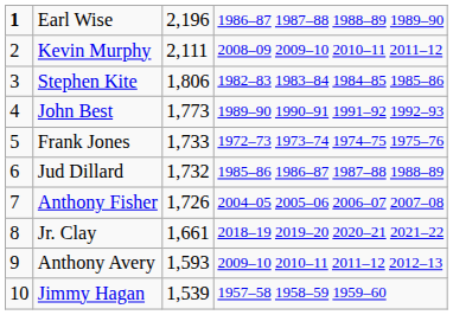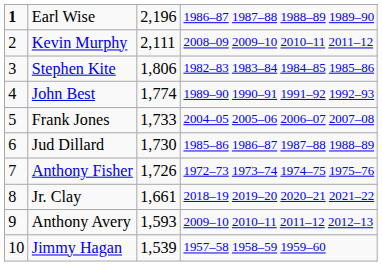 <table class="wikitable"92>
 <tr>
 </tr>
 <tr>
 <td><strong>1</strong></td>
 <td>Earl Wise</td>
 <td>2,196</td>
 <td style="font-size:80%;"><a href='#'>1986–87</a> <a href='#'>1987–88</a> <a href='#'>1988–89</a> <a href='#'>1989–90</a></td>
 </tr>
 <tr>
 <td>2</td>
 <td><a href='#'>Kevin Murphy</a></td>
 <td>2,111</td>
 <td style="font-size:80%;"><a href='#'>2008–09</a> <a href='#'>2009–10</a> <a href='#'>2010–11</a> <a href='#'>2011–12</a></td>
 </tr>
 <tr>
 <td>3</td>
 <td><a href='#'>Stephen Kite</a></td>
 <td>1,806</td>
 <td style="font-size:80%;"><a href='#'>1982–83</a> <a href='#'>1983–84</a> <a href='#'>1984–85</a> <a href='#'>1985–86</a></td>
 </tr>
 <tr>
 <td>4</td>
 <td><a href='#'>John Best</a></td>
-<td>1,773</td>
+<td>1,774</td>
 <td style="font-size:80%;"><a href='#'>1989–90</a> <a href='#'>1990–91</a> <a href='#'>1991–92</a> <a href='#'>1992–93</a></td>
 </tr>
 <tr>
 <td>5</td>
 <td>Frank Jones</td>
 <td>1,733</td>
-<td style="font-size:80%;"><a href='#'>1972–73</a> <a href='#'>1973–74</a> <a href='#'>1974–75</a> <a href='#'>1975–76</a></td>
+<td style="font-size:80%;"><a href='#'>2004–05</a> <a href='#'>2005–06</a> <a href='#'>2006–07</a> <a href='#'>2007–08</a></td>
 </tr>
 <tr>
 <td>6</td>
 <td>Jud Dillard</td>
-<td>1,732</td>
+<td>1,730</td>
 <td style="font-size:80%;"><a href='#'>1985–86</a> <a href='#'>1986–87</a> <a href='#'>1987–88</a> <a href='#'>1988–89</a></td>
 </tr>
 <tr>
 <td>7</td>
 <td><a href='#'>Anthony Fisher</a></td>
 <td>1,726</td>
-<td style="font-size:80%;"><a href='#'>2004–05</a> <a href='#'>2005–06</a> <a href='#'>2006–07</a> <a href='#'>2007–08</a></td>
+<td style="font-size:80%;"><a href='#'>1972–73</a> <a href='#'>1973–74</a> <a href='#'>1974–75</a> <a href='#'>1975–76</a></td>
 </tr>
 <tr>
 <td>8</td>
 <td>Jr. Clay</td>
 <td>1,661</td>
 <td style="font-size:80%;"><a href='#'>2018–19</a> <a href='#'>2019–20</a> <a href='#'>2020–21</a> <a href='#'>2021–22</a></td>
 </tr>
 <tr>
 <td>9</td>
 <td>Anthony Avery</td>
 <td>1,593</td>
 <td style="font-size:80%;"><a href='#'>2009–10</a> <a href='#'>2010–11</a> <a href='#'>2011–12</a> <a href='#'>2012–13</a></td>
 </tr>
 <tr>
 <td>10</td>
 <td><a href='#'>Jimmy Hagan</a></td>
 <td>1,539</td>
 <td style="font-size:80%;"><a href='#'>1957–58</a> <a href='#'>1958–59</a> <a href='#'>1959–60</a></td>
 </tr>
 </table>
